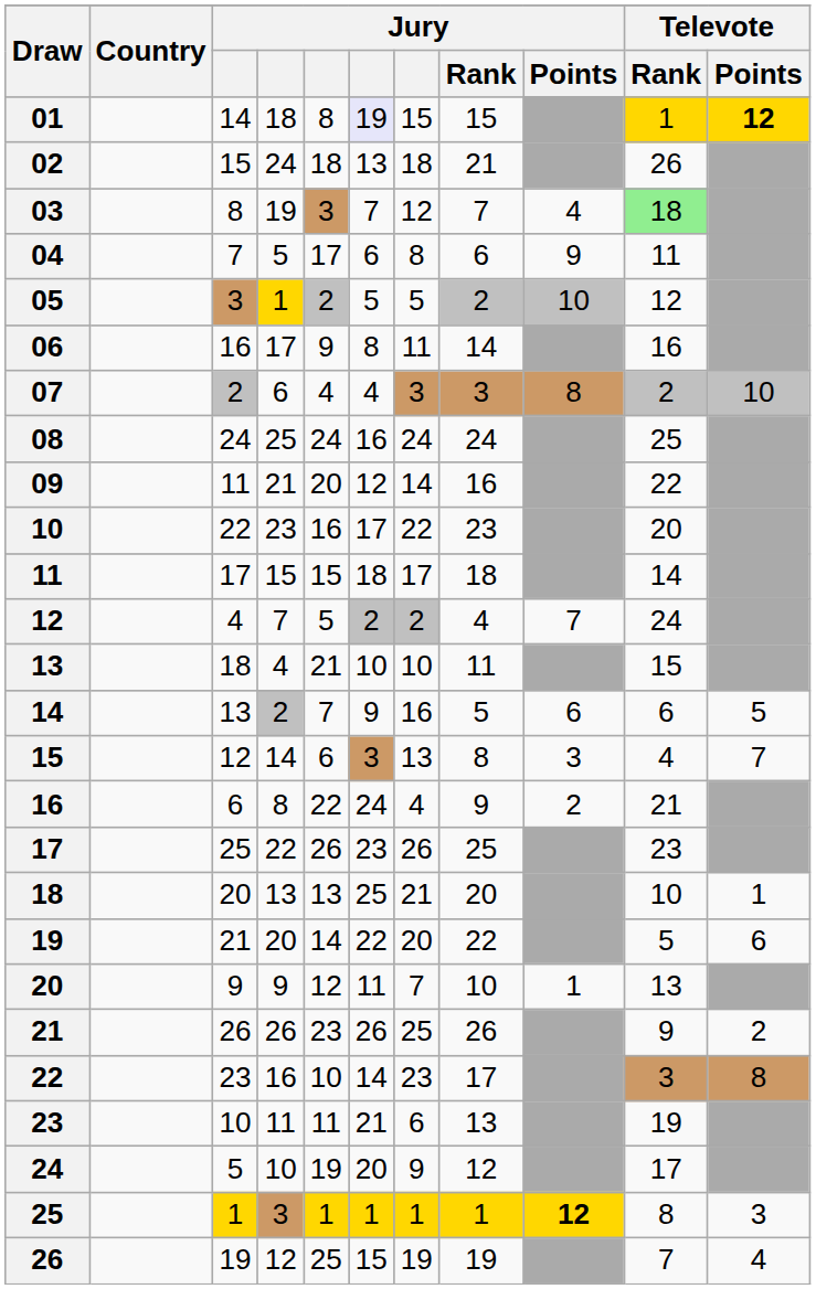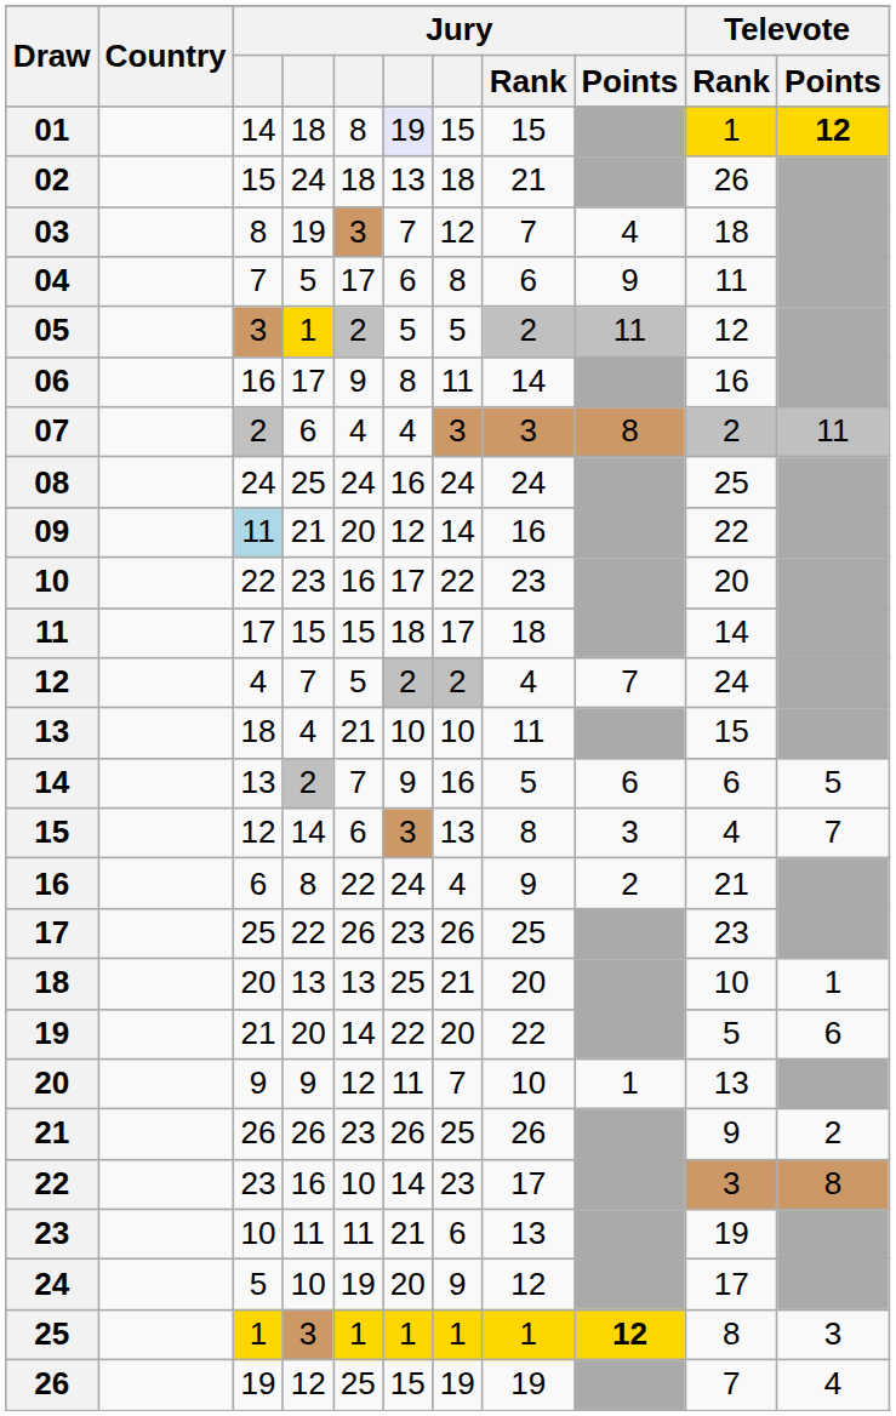 <table class="sortable wikitable collapsible plainrowheaders" style="text-align:center;">
 <tr>
 </tr>
 <tr>
 <th scope="col" rowspan="2">Draw</th>
 <th scope="col" rowspan="2">Country</th>
 <th scope="col" colspan="7">Jury</th>
 <th scope="col" colspan="2">Televote</th>
 </tr>
 <tr>
 <th scope="col"><small></small></th>
 <th scope="col"><small></small></th>
 <th scope="col"><small></small></th>
 <th scope="col"><small></small></th>
 <th scope="col"><small></small></th>
 <th scope="col">Rank</th>
 <th scope="col">Points</th>
 <th scope="col">Rank</th>
 <th scope="col">Points</th>
 </tr>
 <tr>
 <th scope="row" style="text-align:center;">01</th>
 <td style="text-align:left;"></td>
 <td>14</td>
 <td>18</td>
 <td>8</td>
 <td style="background: lavender;">19</td>
 <td>15</td>
 <td>15</td>
 <td style="background:#AAAAAA;"></td>
 <td style="background:gold;">1</td>
 <td style="background:gold;"><strong>12</strong></td>
 </tr>
 <tr>
 <th scope="row" style="text-align:center;">02</th>
 <td style="text-align:left;"></td>
 <td>15</td>
 <td>24</td>
 <td>18</td>
 <td>13</td>
 <td>18</td>
 <td>21</td>
 <td style="background:#AAAAAA;"></td>
 <td>26</td>
 <td style="background:#AAAAAA;"></td>
 </tr>
 <tr>
 <th scope="row" style="text-align:center;">03</th>
 <td style="text-align:left;"></td>
 <td>8</td>
 <td>19</td>
 <td style="background:#CC9966;">3</td>
 <td>7</td>
 <td>12</td>
 <td>7</td>
 <td>4</td>
-<td style="background: lightgreen;">18</td>
+<td>18</td>
 <td style="background:#AAAAAA;"></td>
 </tr>
 <tr>
 <th scope="row" style="text-align:center;">04</th>
 <td style="text-align:left;"></td>
 <td>7</td>
 <td>5</td>
 <td>17</td>
 <td>6</td>
 <td>8</td>
 <td>6</td>
 <td>9</td>
 <td>11</td>
 <td style="background:#AAAAAA;"></td>
 </tr>
 <tr>
 <th scope="row" style="text-align:center;">05</th>
 <td style="text-align:left;"></td>
 <td style="background:#CC9966;">3</td>
 <td style="background:gold;">1</td>
 <td style="background:silver;">2</td>
 <td>5</td>
 <td>5</td>
 <td style="background:silver;">2</td>
-<td style="background:silver;">10</td>
+<td style="background:silver;">11</td>
 <td>12</td>
 <td style="background:#AAAAAA;"></td>
 </tr>
 <tr>
 <th scope="row" style="text-align:center;">06</th>
 <td style="text-align:left;"></td>
 <td>16</td>
 <td>17</td>
 <td>9</td>
 <td>8</td>
 <td>11</td>
 <td>14</td>
 <td style="background:#AAAAAA;"></td>
 <td>16</td>
 <td style="background:#AAAAAA;"></td>
 </tr>
 <tr>
 <th scope="row" style="text-align:center;">07</th>
 <td style="text-align:left;"></td>
 <td style="background:silver;">2</td>
 <td>6</td>
 <td>4</td>
 <td>4</td>
 <td style="background:#CC9966;">3</td>
 <td style="background:#CC9966;">3</td>
 <td style="background:#CC9966;">8</td>
 <td style="background:silver;">2</td>
-<td style="background:silver;">10</td>
+<td style="background:silver;">11</td>
 </tr>
 <tr>
 <th scope="row" style="text-align:center;">08</th>
 <td style="text-align:left;"></td>
 <td>24</td>
 <td>25</td>
 <td>24</td>
 <td>16</td>
 <td>24</td>
 <td>24</td>
 <td style="background:#AAAAAA;"></td>
 <td>25</td>
 <td style="background:#AAAAAA;"></td>
 </tr>
 <tr>
 <th scope="row" style="text-align:center;">09</th>
 <td style="text-align:left;"></td>
-<td>11</td>
+<td style="background: lightblue;">11</td>
 <td>21</td>
 <td>20</td>
 <td>12</td>
 <td>14</td>
 <td>16</td>
 <td style="background:#AAAAAA;"></td>
 <td>22</td>
 <td style="background:#AAAAAA;"></td>
 </tr>
 <tr>
 <th scope="row" style="text-align:center;">10</th>
 <td style="text-align:left;"></td>
 <td>22</td>
 <td>23</td>
 <td>16</td>
 <td>17</td>
 <td>22</td>
 <td>23</td>
 <td style="background:#AAAAAA;"></td>
 <td>20</td>
 <td style="background:#AAAAAA;"></td>
 </tr>
 <tr>
 <th scope="row" style="text-align:center;">11</th>
 <td style="text-align:left;"></td>
 <td>17</td>
 <td>15</td>
 <td>15</td>
 <td>18</td>
 <td>17</td>
 <td>18</td>
 <td style="background:#AAAAAA;"></td>
 <td>14</td>
 <td style="background:#AAAAAA;"></td>
 </tr>
 <tr>
 <th scope="row" style="text-align:center;">12</th>
 <td style="text-align:left;"></td>
 <td>4</td>
 <td>7</td>
 <td>5</td>
 <td style="background:silver;">2</td>
 <td style="background:silver;">2</td>
 <td>4</td>
 <td>7</td>
 <td>24</td>
 <td style="background:#AAAAAA;"></td>
 </tr>
 <tr>
 <th scope="row" style="text-align:center;">13</th>
 <td style="text-align:left;"></td>
 <td>18</td>
 <td>4</td>
 <td>21</td>
 <td>10</td>
 <td>10</td>
 <td>11</td>
 <td style="background:#AAAAAA;"></td>
 <td>15</td>
 <td style="background:#AAAAAA;"></td>
 </tr>
 <tr>
 <th scope="row" style="text-align:center;">14</th>
 <td style="text-align:left;"></td>
 <td>13</td>
 <td style="background:silver;">2</td>
 <td>7</td>
 <td>9</td>
 <td>16</td>
 <td>5</td>
 <td>6</td>
 <td>6</td>
 <td>5</td>
 </tr>
 <tr>
 <th scope="row" style="text-align:center;">15</th>
 <td style="text-align:left;"></td>
 <td>12</td>
 <td>14</td>
 <td>6</td>
 <td style="background:#CC9966;">3</td>
 <td>13</td>
 <td>8</td>
 <td>3</td>
 <td>4</td>
 <td>7</td>
 </tr>
 <tr>
 <th scope="row" style="text-align:center;">16</th>
 <td style="text-align:left;"></td>
 <td>6</td>
 <td>8</td>
 <td>22</td>
 <td>24</td>
 <td>4</td>
 <td>9</td>
 <td>2</td>
 <td>21</td>
 <td style="background:#AAAAAA;"></td>
 </tr>
 <tr>
 <th scope="row" style="text-align:center;">17</th>
 <td style="text-align:left;"></td>
 <td>25</td>
 <td>22</td>
 <td>26</td>
 <td>23</td>
 <td>26</td>
 <td>25</td>
 <td style="background:#AAAAAA;"></td>
 <td>23</td>
 <td style="background:#AAAAAA;"></td>
 </tr>
 <tr>
 <th scope="row" style="text-align:center;">18</th>
 <td style="text-align:left;"></td>
 <td>20</td>
 <td>13</td>
 <td>13</td>
 <td>25</td>
 <td>21</td>
 <td>20</td>
 <td style="background:#AAAAAA;"></td>
 <td>10</td>
 <td>1</td>
 </tr>
 <tr>
 <th scope="row" style="text-align:center;">19</th>
 <td style="text-align:left;"></td>
 <td>21</td>
 <td>20</td>
 <td>14</td>
 <td>22</td>
 <td>20</td>
 <td>22</td>
 <td style="background:#AAAAAA;"></td>
 <td>5</td>
 <td>6</td>
 </tr>
 <tr>
 <th scope="row" style="text-align:center;">20</th>
 <td style="text-align:left;"></td>
 <td>9</td>
 <td>9</td>
 <td>12</td>
 <td>11</td>
 <td>7</td>
 <td>10</td>
 <td>1</td>
 <td>13</td>
 <td style="background:#AAAAAA;"></td>
 </tr>
 <tr>
 <th scope="row" style="text-align:center;">21</th>
 <td style="text-align:left;"></td>
 <td>26</td>
 <td>26</td>
 <td>23</td>
 <td>26</td>
 <td>25</td>
 <td>26</td>
 <td style="background:#AAAAAA;"></td>
 <td>9</td>
 <td>2</td>
 </tr>
 <tr>
 <th scope="row" style="text-align:center;">22</th>
 <td style="text-align:left;"></td>
 <td>23</td>
 <td>16</td>
 <td>10</td>
 <td>14</td>
 <td>23</td>
 <td>17</td>
 <td style="background:#AAAAAA;"></td>
 <td style="background:#CC9966;">3</td>
 <td style="background:#CC9966;">8</td>
 </tr>
 <tr>
 <th scope="row" style="text-align:center;">23</th>
 <td style="text-align:left;"></td>
 <td>10</td>
 <td>11</td>
 <td>11</td>
 <td>21</td>
 <td>6</td>
 <td>13</td>
 <td style="background:#AAAAAA;"></td>
 <td>19</td>
 <td style="background:#AAAAAA;"></td>
 </tr>
 <tr>
 <th scope="row" style="text-align:center;">24</th>
 <td style="text-align:left;"></td>
 <td>5</td>
 <td>10</td>
 <td>19</td>
 <td>20</td>
 <td>9</td>
 <td>12</td>
 <td style="background:#AAAAAA;"></td>
 <td>17</td>
 <td style="background:#AAAAAA;"></td>
 </tr>
 <tr>
 <th scope="row" style="text-align:center;">25</th>
 <td style="text-align:left;"></td>
 <td style="background:gold;">1</td>
 <td style="background:#CC9966;">3</td>
 <td style="background:gold;">1</td>
 <td style="background:gold;">1</td>
 <td style="background:gold;">1</td>
 <td style="background:gold;">1</td>
 <td style="background:gold;"><strong>12</strong></td>
 <td>8</td>
 <td>3</td>
 </tr>
 <tr>
 <th scope="row" style="text-align:center;">26</th>
 <td style="text-align:left;"></td>
 <td>19</td>
 <td>12</td>
 <td>25</td>
 <td>15</td>
 <td>19</td>
 <td>19</td>
 <td style="background:#AAAAAA;"></td>
 <td>7</td>
 <td>4</td>
 </tr>
 </table>
